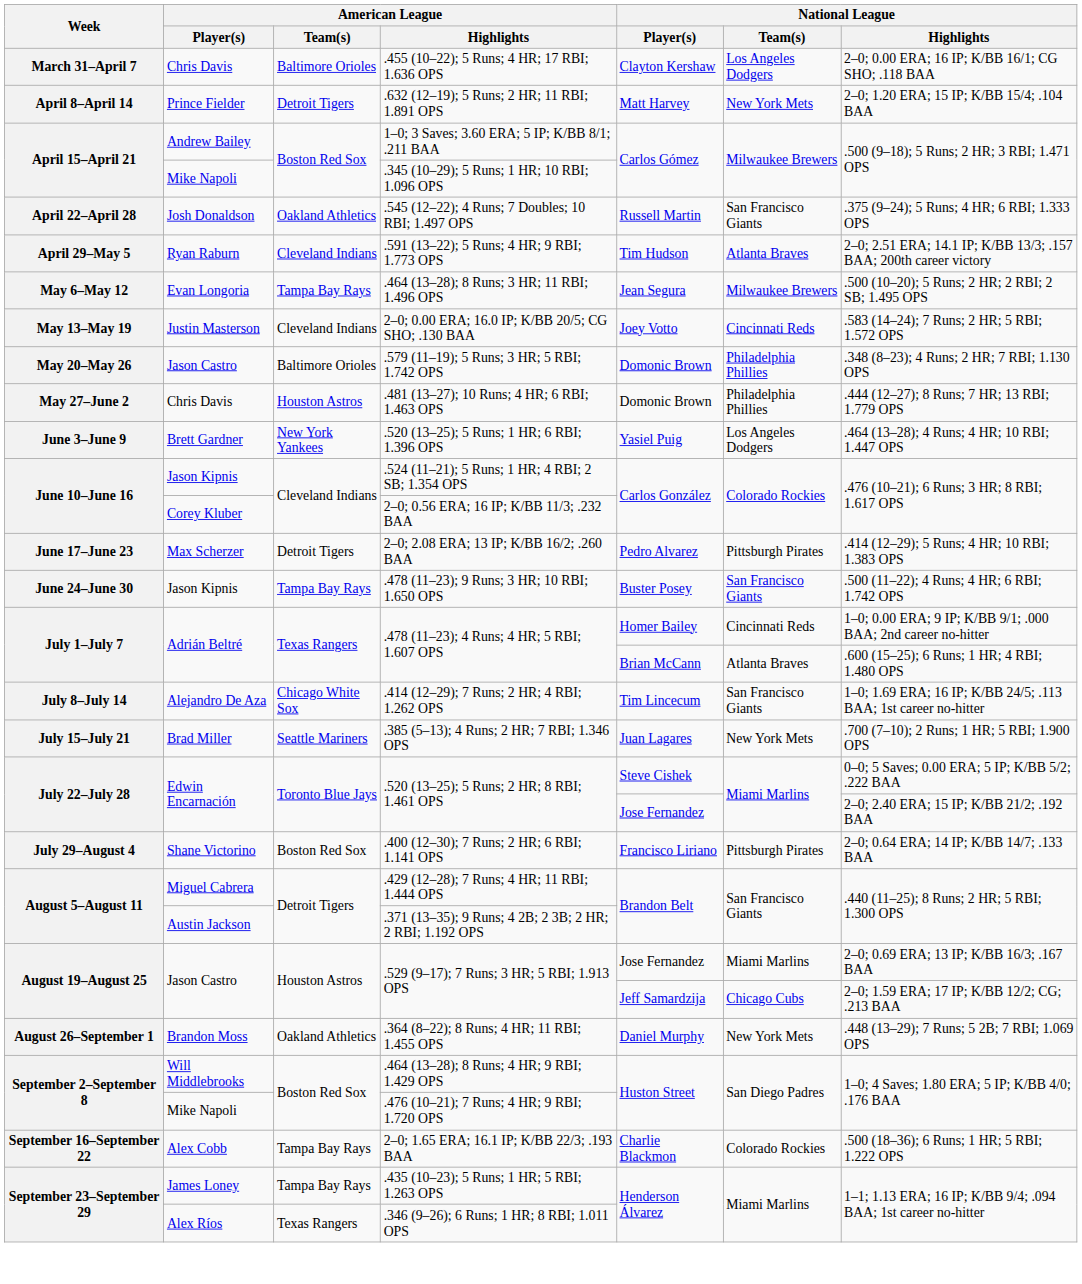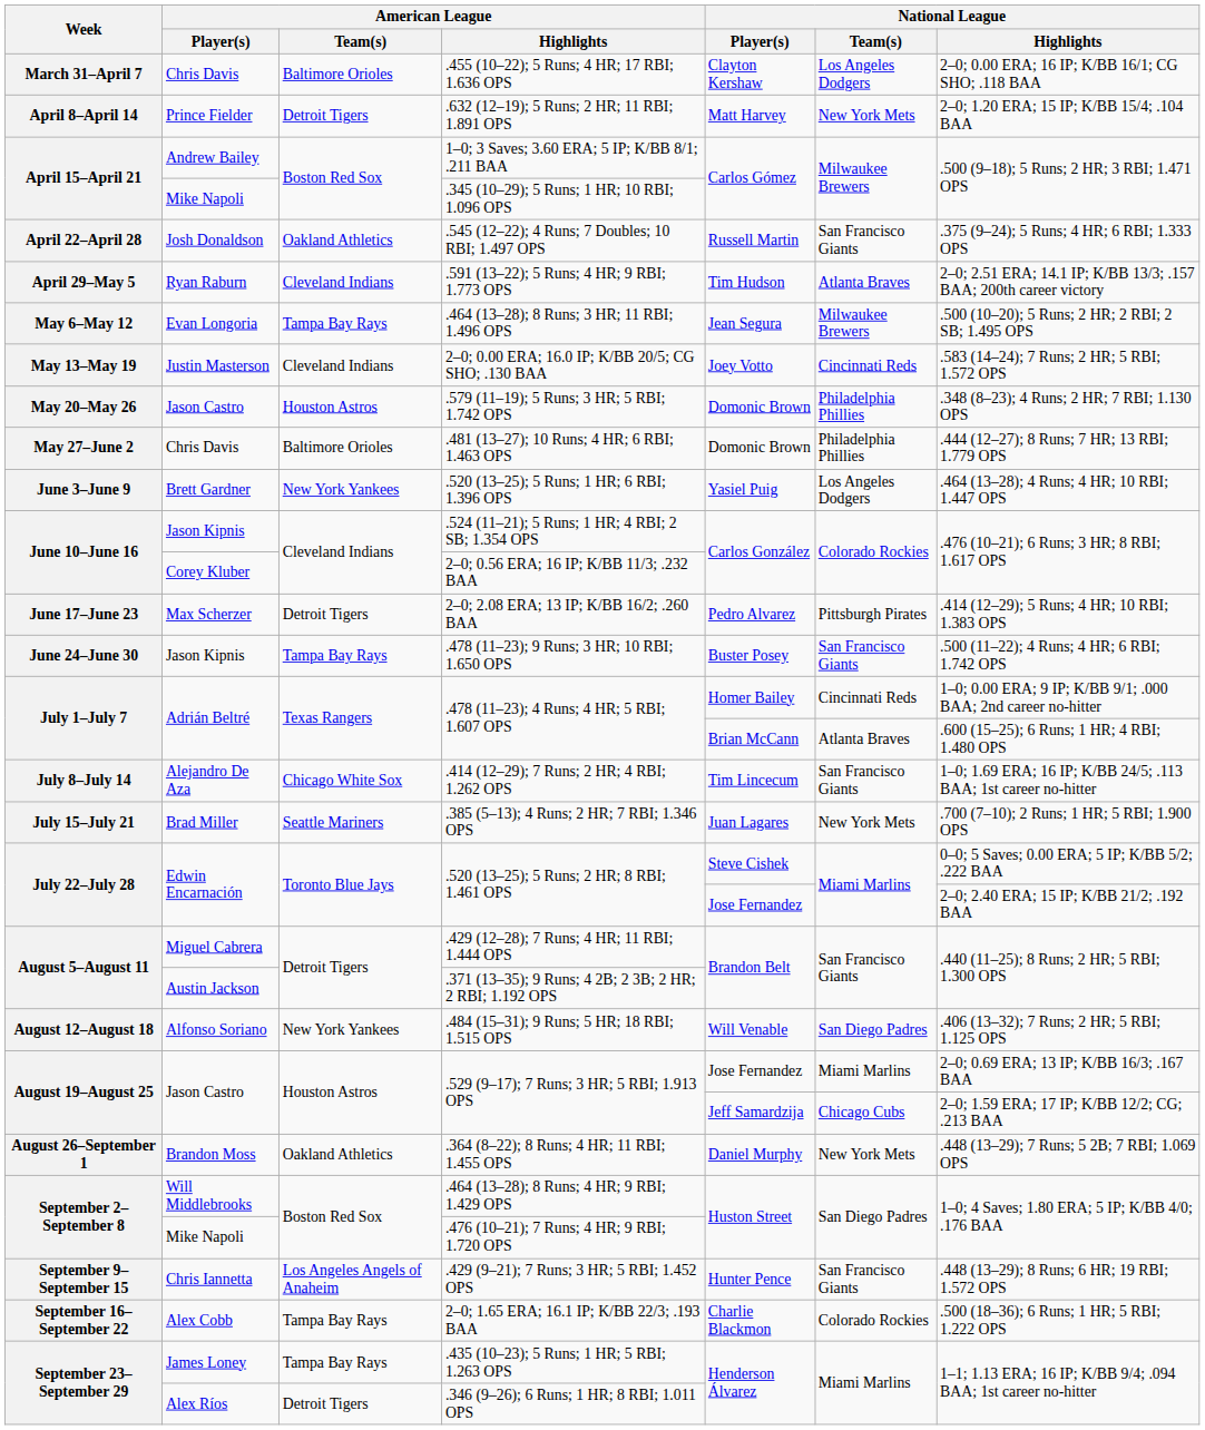 <table class="wikitable plainrowheaders">
 <tr>
 <th rowspan=2>Week</th>
 <th colspan=3>American League</th>
 <th colspan=3>National League</th>
 </tr>
 <tr>
 <th>Player(s)</th>
 <th>Team(s)</th>
 <th width=22%>Highlights</th>
 <th>Player(s)</th>
 <th>Team(s)</th>
 <th width=22%>Highlights</th>
 </tr>
 <tr>
 <th scope="row">March 31–April 7</th>
 <td><a href='#'>Chris Davis</a></td>
 <td><a href='#'>Baltimore Orioles</a></td>
 <td>.455 (10–22); 5 Runs; 4 HR; 17 RBI; 1.636 OPS</td>
 <td><a href='#'>Clayton Kershaw</a></td>
 <td><a href='#'>Los Angeles Dodgers</a></td>
 <td>2–0; 0.00 ERA; 16 IP; K/BB 16/1; CG SHO; .118 BAA</td>
 </tr>
 <tr>
 <th scope="row">April 8–April 14</th>
 <td><a href='#'>Prince Fielder</a></td>
 <td><a href='#'>Detroit Tigers</a></td>
 <td>.632 (12–19); 5 Runs; 2 HR; 11 RBI; 1.891 OPS</td>
 <td><a href='#'>Matt Harvey</a></td>
 <td><a href='#'>New York Mets</a></td>
 <td>2–0; 1.20 ERA; 15 IP; K/BB 15/4; .104 BAA</td>
 </tr>
 <tr>
 <th rowspan="2" scope="row">April 15–April 21</th>
 <td><a href='#'>Andrew Bailey</a></td>
 <td rowspan="2"><a href='#'>Boston Red Sox</a></td>
 <td>1–0; 3 Saves; 3.60 ERA; 5 IP; K/BB 8/1; .211 BAA</td>
 <td rowspan="2"><a href='#'>Carlos Gómez</a></td>
 <td rowspan="2"><a href='#'>Milwaukee Brewers</a></td>
 <td rowspan="2">.500 (9–18); 5 Runs; 2 HR; 3 RBI; 1.471 OPS</td>
 </tr>
 <tr>
 <td><a href='#'>Mike Napoli</a></td>
 <td>.345 (10–29); 5 Runs; 1 HR; 10 RBI; 1.096 OPS</td>
 </tr>
 <tr>
 <th scope="row">April 22–April 28</th>
 <td><a href='#'>Josh Donaldson</a></td>
 <td><a href='#'>Oakland Athletics</a></td>
 <td>.545 (12–22); 4 Runs; 7 Doubles; 10 RBI; 1.497 OPS</td>
 <td><a href='#'>Russell Martin</a></td>
 <td>San Francisco Giants</td>
 <td>.375 (9–24); 5 Runs; 4 HR; 6 RBI; 1.333 OPS</td>
 </tr>
 <tr>
 <th scope="row">April 29–May 5</th>
 <td><a href='#'>Ryan Raburn</a></td>
 <td><a href='#'>Cleveland Indians</a></td>
 <td>.591 (13–22); 5 Runs; 4 HR; 9 RBI; 1.773 OPS</td>
 <td><a href='#'>Tim Hudson</a></td>
 <td><a href='#'>Atlanta Braves</a></td>
 <td>2–0; 2.51 ERA; 14.1 IP; K/BB 13/3; .157 BAA; 200th career victory</td>
 </tr>
 <tr>
 <th scope="row">May 6–May 12</th>
 <td><a href='#'>Evan Longoria</a></td>
 <td><a href='#'>Tampa Bay Rays</a></td>
 <td>.464 (13–28); 8 Runs; 3 HR; 11 RBI; 1.496 OPS</td>
 <td><a href='#'>Jean Segura</a></td>
 <td><a href='#'>Milwaukee Brewers</a></td>
 <td>.500 (10–20); 5 Runs; 2 HR; 2 RBI; 2 SB; 1.495 OPS</td>
 </tr>
 <tr>
 <th scope="row">May 13–May 19</th>
 <td><a href='#'>Justin Masterson</a></td>
 <td>Cleveland Indians</td>
 <td>2–0; 0.00 ERA; 16.0 IP; K/BB 20/5; CG SHO; .130 BAA</td>
 <td><a href='#'>Joey Votto</a></td>
 <td><a href='#'>Cincinnati Reds</a></td>
 <td>.583 (14–24); 7 Runs; 2 HR; 5 RBI; 1.572 OPS</td>
 </tr>
 <tr>
 <th scope="row">May 20–May 26</th>
 <td><a href='#'>Jason Castro</a></td>
-<td>Baltimore Orioles</td>
+<td><a href='#'>Houston Astros</a></td>
 <td>.579 (11–19); 5 Runs; 3 HR; 5 RBI; 1.742 OPS</td>
 <td><a href='#'>Domonic Brown</a></td>
 <td><a href='#'>Philadelphia Phillies</a></td>
 <td>.348 (8–23); 4 Runs; 2 HR; 7 RBI; 1.130 OPS</td>
 </tr>
 <tr>
 <th scope="row">May 27–June 2</th>
 <td>Chris Davis</td>
-<td><a href='#'>Houston Astros</a></td>
+<td>Baltimore Orioles</td>
 <td>.481 (13–27); 10 Runs; 4 HR; 6 RBI; 1.463 OPS</td>
 <td>Domonic Brown</td>
 <td>Philadelphia Phillies</td>
 <td>.444 (12–27); 8 Runs; 7 HR; 13 RBI; 1.779 OPS</td>
 </tr>
 <tr>
 <th scope="row">June 3–June 9</th>
 <td><a href='#'>Brett Gardner</a></td>
 <td><a href='#'>New York Yankees</a></td>
 <td>.520 (13–25); 5 Runs; 1 HR; 6 RBI; 1.396 OPS</td>
 <td><a href='#'>Yasiel Puig</a></td>
 <td>Los Angeles Dodgers</td>
 <td>.464 (13–28); 4 Runs; 4 HR; 10 RBI; 1.447 OPS</td>
 </tr>
 <tr>
 <th rowspan="2" scope="row">June 10–June 16</th>
 <td><a href='#'>Jason Kipnis</a></td>
 <td rowspan="2">Cleveland Indians</td>
 <td>.524 (11–21); 5 Runs; 1 HR; 4 RBI; 2 SB; 1.354 OPS</td>
 <td rowspan="2"><a href='#'>Carlos González</a></td>
 <td rowspan="2"><a href='#'>Colorado Rockies</a></td>
 <td rowspan="2">.476 (10–21); 6 Runs; 3 HR; 8 RBI; 1.617 OPS</td>
 </tr>
 <tr>
 <td><a href='#'>Corey Kluber</a></td>
 <td>2–0; 0.56 ERA; 16 IP; K/BB 11/3; .232 BAA</td>
 </tr>
 <tr>
 <th scope="row">June 17–June 23</th>
 <td><a href='#'>Max Scherzer</a></td>
 <td>Detroit Tigers</td>
 <td>2–0; 2.08 ERA; 13 IP; K/BB 16/2; .260 BAA</td>
 <td><a href='#'>Pedro Alvarez</a></td>
 <td>Pittsburgh Pirates</td>
 <td>.414 (12–29); 5 Runs; 4 HR; 10 RBI; 1.383 OPS</td>
 </tr>
 <tr>
 <th scope="row">June 24–June 30</th>
 <td>Jason Kipnis</td>
 <td><a href='#'>Tampa Bay Rays</a></td>
 <td>.478 (11–23); 9 Runs; 3 HR; 10 RBI; 1.650 OPS</td>
 <td><a href='#'>Buster Posey</a></td>
 <td><a href='#'>San Francisco Giants</a></td>
 <td>.500 (11–22); 4 Runs; 4 HR; 6 RBI; 1.742 OPS</td>
 </tr>
 <tr>
 <th rowspan="2" scope="row">July 1–July 7</th>
 <td rowspan="2"><a href='#'>Adrián Beltré</a></td>
 <td rowspan="2"><a href='#'>Texas Rangers</a></td>
 <td rowspan="2">.478 (11–23); 4 Runs; 4 HR; 5 RBI; 1.607 OPS</td>
 <td><a href='#'>Homer Bailey</a></td>
 <td>Cincinnati Reds</td>
 <td>1–0; 0.00 ERA; 9 IP; K/BB 9/1; .000 BAA; 2nd career no-hitter</td>
 </tr>
 <tr>
 <td><a href='#'>Brian McCann</a></td>
 <td>Atlanta Braves</td>
 <td>.600 (15–25); 6 Runs; 1 HR; 4 RBI; 1.480 OPS</td>
 </tr>
 <tr>
 <th scope="row">July 8–July 14</th>
 <td><a href='#'>Alejandro De Aza</a></td>
 <td><a href='#'>Chicago White Sox</a></td>
 <td>.414 (12–29); 7 Runs; 2 HR; 4 RBI; 1.262 OPS</td>
 <td><a href='#'>Tim Lincecum</a></td>
 <td>San Francisco Giants</td>
 <td>1–0; 1.69 ERA; 16 IP; K/BB 24/5; .113 BAA; 1st career no-hitter</td>
 </tr>
 <tr>
 <th scope="row">July 15–July 21</th>
 <td><a href='#'>Brad Miller</a></td>
 <td><a href='#'>Seattle Mariners</a></td>
 <td>.385 (5–13); 4 Runs; 2 HR; 7 RBI; 1.346 OPS</td>
 <td><a href='#'>Juan Lagares</a></td>
 <td>New York Mets</td>
 <td>.700 (7–10); 2 Runs; 1 HR; 5 RBI; 1.900 OPS</td>
 </tr>
 <tr>
 <th rowspan="2" scope="row">July 22–July 28</th>
 <td rowspan="2"><a href='#'>Edwin Encarnación</a></td>
 <td rowspan="2"><a href='#'>Toronto Blue Jays</a></td>
 <td rowspan="2">.520 (13–25); 5 Runs; 2 HR; 8 RBI; 1.461 OPS</td>
 <td><a href='#'>Steve Cishek</a></td>
 <td rowspan="2"><a href='#'>Miami Marlins</a></td>
 <td>0–0; 5 Saves; 0.00 ERA; 5 IP; K/BB 5/2; .222 BAA</td>
 </tr>
 <tr>
 <td><a href='#'>Jose Fernandez</a></td>
 <td>2–0; 2.40 ERA; 15 IP; K/BB 21/2; .192 BAA</td>
 </tr>
 <tr>
-<th scope="row">July 29–August 4</th>
-<td><a href='#'>Shane Victorino</a></td>
-<td>Boston Red Sox</td>
-<td>.400 (12–30); 7 Runs; 2 HR; 6 RBI; 1.141 OPS</td>
-<td><a href='#'>Francisco Liriano</a></td>
-<td>Pittsburgh Pirates</td>
-<td>2–0; 0.64 ERA; 14 IP; K/BB 14/7; .133 BAA</td>
-</tr>
-<tr>
 <th rowspan="2" scope="row">August 5–August 11</th>
 <td><a href='#'>Miguel Cabrera</a></td>
 <td rowspan="2">Detroit Tigers</td>
 <td>.429 (12–28); 7 Runs; 4 HR; 11 RBI; 1.444 OPS</td>
 <td rowspan="2"><a href='#'>Brandon Belt</a></td>
 <td rowspan="2">San Francisco Giants</td>
 <td rowspan="2">.440 (11–25); 8 Runs; 2 HR; 5 RBI; 1.300 OPS</td>
 </tr>
 <tr>
 <td><a href='#'>Austin Jackson</a></td>
 <td>.371 (13–35); 9 Runs; 4 2B; 2 3B; 2 HR; 2 RBI; 1.192 OPS</td>
+</tr>
+<tr>
+<th scope="row">August 12–August 18</th>
+<td><a href='#'>Alfonso Soriano</a></td>
+<td>New York Yankees</td>
+<td>.484 (15–31); 9 Runs; 5 HR; 18 RBI; 1.515 OPS</td>
+<td><a href='#'>Will Venable</a></td>
+<td><a href='#'>San Diego Padres</a></td>
+<td>.406 (13–32); 7 Runs; 2 HR; 5 RBI; 1.125 OPS</td>
 </tr>
 <tr>
 <th rowspan="2" scope="row">August 19–August 25</th>
 <td rowspan="2">Jason Castro</td>
 <td rowspan="2">Houston Astros</td>
 <td rowspan="2">.529 (9–17); 7 Runs; 3 HR; 5 RBI; 1.913 OPS</td>
 <td>Jose Fernandez</td>
 <td>Miami Marlins</td>
 <td>2–0; 0.69 ERA; 13 IP; K/BB 16/3; .167 BAA</td>
 </tr>
 <tr>
 <td><a href='#'>Jeff Samardzija</a></td>
 <td><a href='#'>Chicago Cubs</a></td>
 <td>2–0; 1.59 ERA; 17 IP; K/BB 12/2; CG; .213 BAA</td>
 </tr>
 <tr>
 <th scope="row">August 26–September 1</th>
 <td><a href='#'>Brandon Moss</a></td>
 <td>Oakland Athletics</td>
 <td>.364 (8–22); 8 Runs; 4 HR; 11 RBI; 1.455 OPS</td>
 <td><a href='#'>Daniel Murphy</a></td>
 <td>New York Mets</td>
 <td>.448 (13–29); 7 Runs; 5 2B; 7 RBI; 1.069 OPS</td>
 </tr>
 <tr>
 <th rowspan="2" scope="row">September 2–September 8</th>
 <td><a href='#'>Will Middlebrooks</a></td>
 <td rowspan="2">Boston Red Sox</td>
 <td>.464 (13–28); 8 Runs; 4 HR; 9 RBI; 1.429 OPS</td>
 <td rowspan="2"><a href='#'>Huston Street</a></td>
 <td rowspan="2">San Diego Padres</td>
 <td rowspan="2">1–0; 4 Saves; 1.80 ERA; 5 IP; K/BB 4/0; .176 BAA</td>
 </tr>
 <tr>
 <td>Mike Napoli</td>
 <td>.476 (10–21); 7 Runs; 4 HR; 9 RBI; 1.720 OPS</td>
 </tr>
 <tr>
+<th scope="row">September 9–September 15</th>
+<td><a href='#'>Chris Iannetta</a></td>
+<td><a href='#'>Los Angeles Angels of Anaheim</a></td>
+<td>.429 (9–21); 7 Runs; 3 HR; 5 RBI; 1.452 OPS</td>
+<td><a href='#'>Hunter Pence</a></td>
+<td>San Francisco Giants</td>
+<td>.448 (13–29); 8 Runs; 6 HR; 19 RBI; 1.572 OPS</td>
+</tr>
+<tr>
 <th scope="row">September 16–September 22</th>
 <td><a href='#'>Alex Cobb</a></td>
 <td>Tampa Bay Rays</td>
 <td>2–0; 1.65 ERA; 16.1 IP; K/BB 22/3; .193 BAA</td>
 <td><a href='#'>Charlie Blackmon</a></td>
 <td>Colorado Rockies</td>
 <td>.500 (18–36); 6 Runs; 1 HR; 5 RBI; 1.222 OPS</td>
 </tr>
 <tr>
 <th rowspan="2" scope="row">September 23–September 29</th>
 <td><a href='#'>James Loney</a></td>
 <td>Tampa Bay Rays</td>
 <td>.435 (10–23); 5 Runs; 1 HR; 5 RBI; 1.263 OPS</td>
 <td rowspan="2"><a href='#'>Henderson Álvarez</a></td>
 <td rowspan="2">Miami Marlins</td>
 <td rowspan="2">1–1; 1.13 ERA; 16 IP; K/BB 9/4; .094 BAA; 1st career no-hitter</td>
 </tr>
 <tr>
 <td><a href='#'>Alex Ríos</a></td>
-<td>Texas Rangers</td>
+<td>Detroit Tigers</td>
 <td>.346 (9–26); 6 Runs; 1 HR; 8 RBI; 1.011 OPS</td>
 </tr>
 </table>
